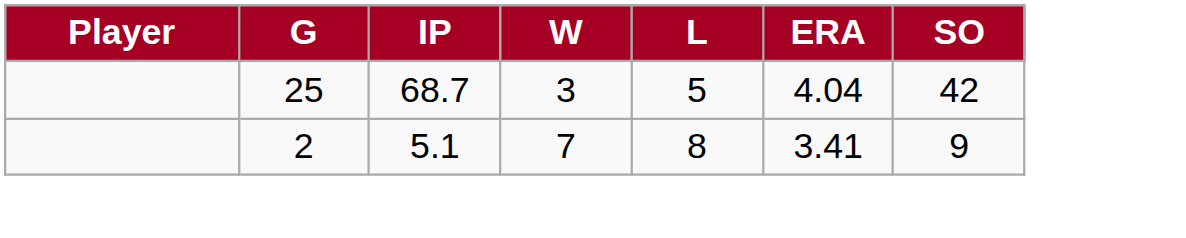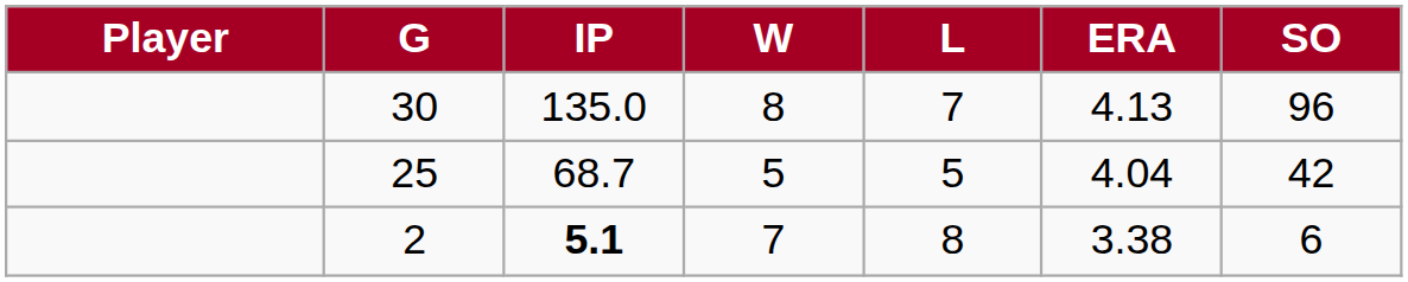 <table class="wikitable sortable">
 <tr>
 <th style="background:#A50024;color:white;" width="16%">Player</th>
 <th style="background:#A50024;color:white;" width="9%">G</th>
 <th style="background:#A50024;color:white;" width="9%">IP</th>
 <th style="background:#A50024;color:white;" width="9%">W</th>
 <th style="background:#A50024;color:white;" width="9%">L</th>
 <th style="background:#A50024;color:white;" width="9%">ERA</th>
 <th style="background:#A50024;color:white;" width="9%">SO</th>
 </tr>
 <tr align="center">
 <td></td>
+<td>30</td>
+<td>135.0</td>
+<td>8</td>
+<td>7</td>
+<td>4.13</td>
+<td>96</td>
+</tr>
+<tr align="center">
+<td></td>
 <td>25</td>
 <td>68.7</td>
-<td>3</td>
+<td>5</td>
 <td>5</td>
 <td>4.04</td>
 <td>42</td>
 </tr>
 <tr align="center">
 <td></td>
 <td>2</td>
-<td>5.1</td>
+<td><strong>5.1</strong></td>
 <td>7</td>
 <td>8</td>
-<td>3.41</td>
-<td>9</td>
+<td>3.38</td>
+<td>6</td>
 </tr>
 </table>
